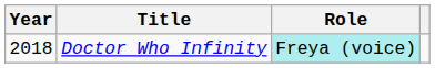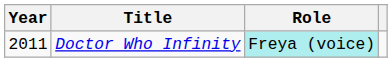 <table class="wikitable sortable">
 <tr>
 <th>Year</th>
 <th>Title</th>
 <th>Role</th>
 <th class="unsortable"></th>
 </tr>
 <tr>
-<td>2018</td>
+<td>2011</td>
 <td><em><a href='#'>Doctor Who Infinity</a></em></td>
 <td style="background: paleturquoise;">Freya (voice)</td>
 <td></td>
 </tr>
 </table>
